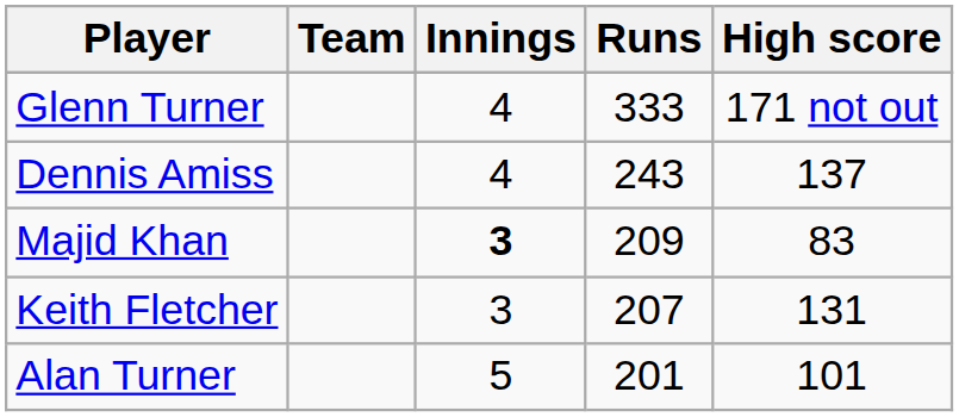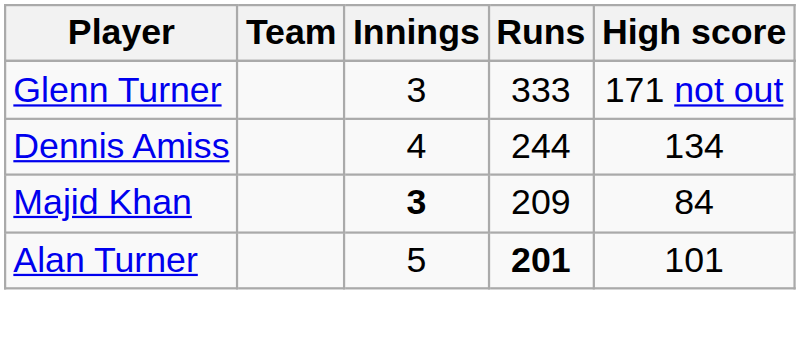 <table class="wikitable" style="text-align:center">
 <tr>
 <th>Player</th>
 <th>Team</th>
 <th>Innings</th>
 <th>Runs</th>
 <th>High score</th>
 </tr>
 <tr>
 </tr>
 <tr>
 <td style="text-align:left"><a href='#'>Glenn Turner</a></td>
 <td style="text-align:left"></td>
-<td>4</td>
+<td>3</td>
 <td>333</td>
 <td>171 <a href='#'>not out</a></td>
 </tr>
 <tr>
 <td style="text-align:left"><a href='#'>Dennis Amiss</a></td>
 <td style="text-align:left"></td>
 <td>4</td>
-<td>243</td>
-<td>137</td>
+<td>244</td>
+<td>134</td>
 </tr>
 <tr>
 <td style="text-align:left"><a href='#'>Majid Khan</a></td>
 <td style="text-align:left"></td>
 <td><strong>3</strong></td>
 <td>209</td>
-<td>83</td>
-</tr>
-<tr>
-<td style="text-align:left"><a href='#'>Keith Fletcher</a></td>
-<td style="text-align:left"></td>
-<td>3</td>
-<td>207</td>
-<td>131</td>
+<td>84</td>
 </tr>
 <tr>
 <td style="text-align:left"><a href='#'>Alan Turner</a></td>
 <td style="text-align:left"></td>
 <td>5</td>
-<td>201</td>
+<td><strong>201</strong></td>
 <td>101</td>
 </tr>
 </table>
